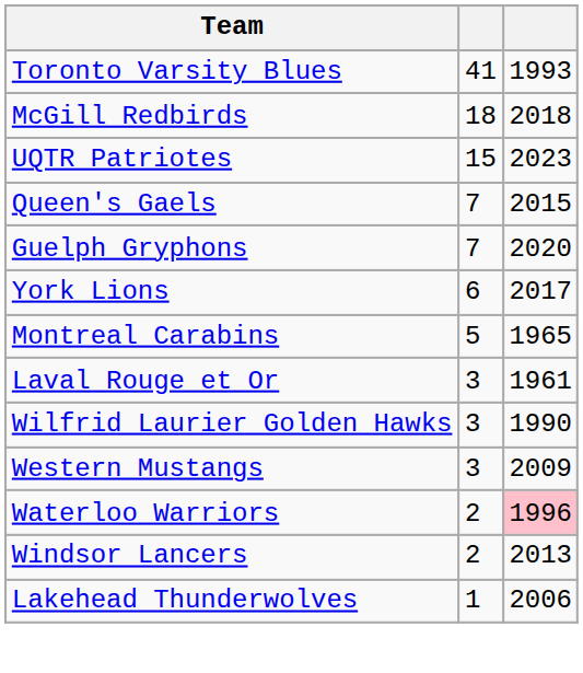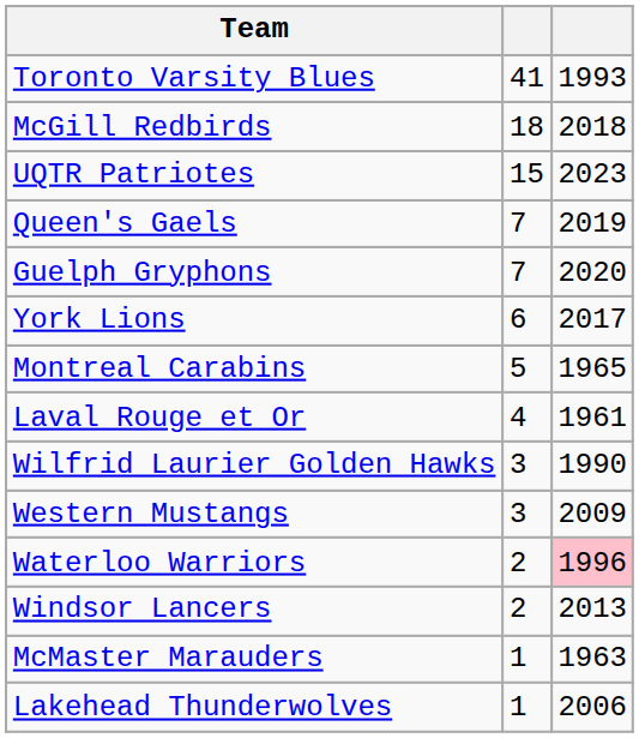 <table class="wikitable sortable"  style="font-size: 90%">
 <tr>
 <th>Team</th>
 <th></th>
 <th></th>
 </tr>
 <tr>
 <td><a href='#'>Toronto Varsity Blues</a></td>
 <td>41</td>
 <td>1993</td>
 </tr>
 <tr>
 <td><a href='#'>McGill Redbirds</a></td>
 <td>18</td>
 <td>2018</td>
 </tr>
 <tr>
 <td><a href='#'>UQTR Patriotes</a></td>
 <td>15</td>
 <td>2023</td>
 </tr>
 <tr>
 <td><a href='#'>Queen's Gaels</a></td>
 <td>7</td>
-<td>2015</td>
+<td>2019</td>
 </tr>
 <tr>
 <td><a href='#'>Guelph Gryphons</a></td>
 <td>7</td>
 <td>2020</td>
 </tr>
 <tr>
 <td><a href='#'>York Lions</a></td>
 <td>6</td>
 <td>2017</td>
 </tr>
 <tr>
 <td><a href='#'>Montreal Carabins</a></td>
 <td>5</td>
 <td>1965</td>
 </tr>
 <tr>
 <td><a href='#'>Laval Rouge et Or</a></td>
-<td>3</td>
+<td>4</td>
 <td>1961</td>
 </tr>
 <tr>
 <td><a href='#'>Wilfrid Laurier Golden Hawks</a></td>
 <td>3</td>
 <td>1990</td>
 </tr>
 <tr>
 <td><a href='#'>Western Mustangs</a></td>
 <td>3</td>
 <td>2009</td>
 </tr>
 <tr>
 <td><a href='#'>Waterloo Warriors</a></td>
 <td>2</td>
 <td style="background: pink;">1996</td>
 </tr>
 <tr>
 <td><a href='#'>Windsor Lancers</a></td>
 <td>2</td>
 <td>2013</td>
 </tr>
 <tr>
+<td><a href='#'>McMaster Marauders</a></td>
+<td>1</td>
+<td>1963</td>
+</tr>
+<tr>
 <td><a href='#'>Lakehead Thunderwolves</a></td>
 <td>1</td>
 <td>2006</td>
 </tr>
 </table>
